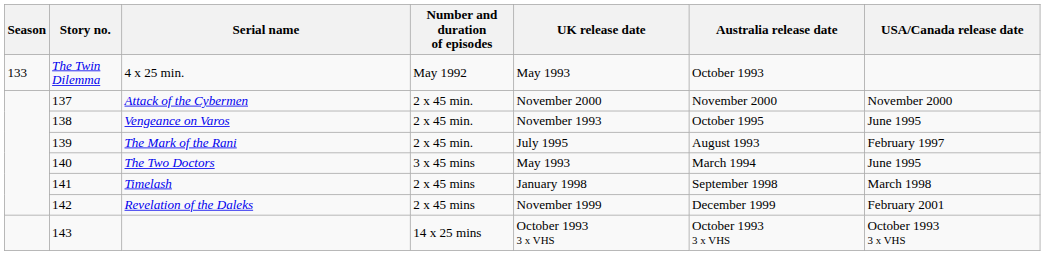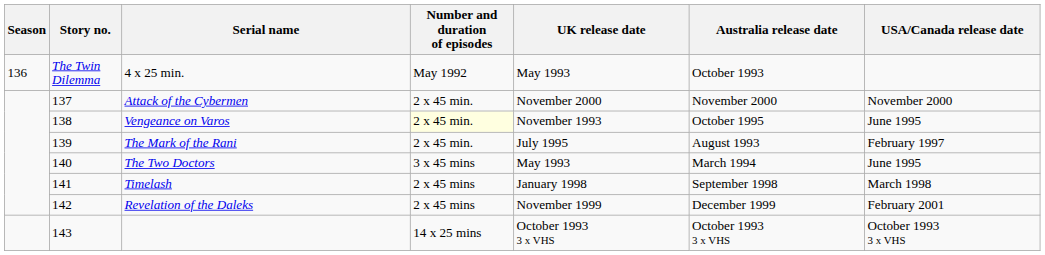 <table class="wikitable sortable" style="width:100%;">
 <tr>
 <th style="width:4%;">Season</th>
 <th style="width:7%;">Story no.</th>
 <th style="width:28%;">Serial name</th>
 <th style="width:10%;">Number and duration<br>of episodes</th>
 <th style="width:17%;">UK release date</th>
 <th style="width:17%;">Australia  release date</th>
 <th style="width:17%;">USA/Canada release date</th>
 </tr>
 <tr>
-<td>133</td>
+<td>136</td>
 <td><em><a href='#'>The Twin Dilemma</a></em></td>
 <td>4 x 25 min.</td>
 <td data-sort-value="1992-05">May 1992</td>
 <td data-sort-value="1993-05">May 1993</td>
 <td data-sort-value="1993-10">October 1993</td>
 </tr>
 <tr>
 <td rowspan="6"></td>
 <td>137</td>
 <td><em><a href='#'>Attack of the Cybermen</a></em></td>
 <td>2 x 45 min.</td>
 <td data-sort-value="2000-11">November 2000</td>
 <td data-sort-value="2000-11">November 2000</td>
 <td data-sort-value="2000-11">November 2000</td>
 </tr>
 <tr>
 <td>138</td>
 <td><em><a href='#'>Vengeance on Varos</a></em></td>
-<td>2 x 45 min.</td>
+<td style="background: lightyellow;">2 x 45 min.</td>
 <td data-sort-value="1993-11">November 1993</td>
 <td data-sort-value="1995-10">October 1995</td>
 <td data-sort-value="1995-06">June 1995</td>
 </tr>
 <tr>
 <td>139</td>
 <td><em><a href='#'>The Mark of the Rani</a></em></td>
 <td>2 x 45 min.</td>
 <td data-sort-value="1995-07">July 1995</td>
 <td data-sort-value="1993-08">August 1993</td>
 <td data-sort-value="1997-02">February 1997</td>
 </tr>
 <tr>
 <td>140</td>
 <td><em><a href='#'>The Two Doctors</a></em></td>
 <td>3 x 45 mins</td>
 <td data-sort-value="1993-05">May 1993</td>
 <td data-sort-value="1994-03">March 1994</td>
 <td data-sort-value="1995-06">June 1995</td>
 </tr>
 <tr>
 <td>141</td>
 <td><em><a href='#'>Timelash</a></em></td>
 <td>2 x 45 mins</td>
 <td data-sort-value="1998-01">January 1998</td>
 <td data-sort-value="1998-09">September 1998</td>
 <td data-sort-value="1998-03">March 1998</td>
 </tr>
 <tr>
 <td>142</td>
 <td><em><a href='#'>Revelation of the Daleks</a></em></td>
 <td>2 x 45 mins</td>
 <td data-sort-value="1999-11">November 1999</td>
 <td data-sort-value="1999-12">December 1999</td>
 <td data-sort-value="2001-02">February 2001</td>
 </tr>
 <tr>
 <td></td>
 <td>143</td>
 <td><em></em></td>
 <td>14 x 25 mins</td>
 <td data-sort-value="1993-10">October 1993<br><small>3 x VHS</small></td>
 <td data-sort-value="1993-10">October 1993<br><small>3 x VHS</small></td>
 <td data-sort-value="1993-10">October 1993<br><small>3 x VHS</small></td>
 </tr>
 </table>
